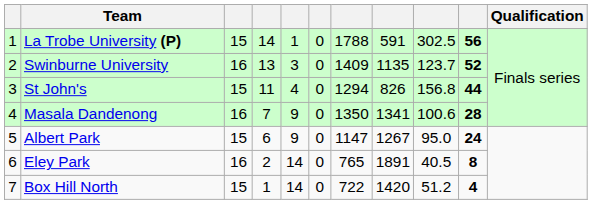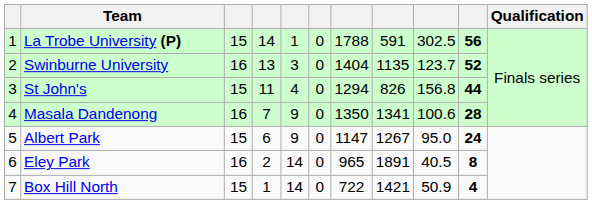 <table class="wikitable" style="text-align:center; margin-bottom:0">
 <tr>
 <th style="width:10px"></th>
 <th style="width:35%;">Team</th>
 <th style="width:30px;"></th>
 <th style="width:30px;"></th>
 <th style="width:30px;"></th>
 <th style="width:30px;"></th>
 <th style="width:30px;"></th>
 <th style="width:30px;"></th>
 <th style="width:30px;"></th>
 <th style="width:30px;"></th>
 <th>Qualification</th>
 </tr>
 <tr style="background:#ccffcc;">
 <td>1</td>
 <td style="text-align:left;"><a href='#'>La Trobe University</a> <strong>(P)</strong></td>
 <td>15</td>
 <td>14</td>
 <td>1</td>
 <td>0</td>
 <td>1788</td>
 <td>591</td>
 <td>302.5</td>
 <td><strong>56</strong></td>
 <td rowspan=4>Finals series</td>
 </tr>
 <tr style="background:#ccffcc;">
 <td>2</td>
 <td style="text-align:left;"><a href='#'>Swinburne University</a></td>
 <td>16</td>
 <td>13</td>
 <td>3</td>
 <td>0</td>
-<td>1409</td>
+<td>1404</td>
 <td>1135</td>
 <td>123.7</td>
 <td><strong>52</strong></td>
 </tr>
 <tr style="background:#ccffcc;">
 <td>3</td>
 <td style="text-align:left;"><a href='#'>St John's</a></td>
 <td>15</td>
 <td>11</td>
 <td>4</td>
 <td>0</td>
 <td>1294</td>
 <td>826</td>
 <td>156.8</td>
 <td><strong>44</strong></td>
 </tr>
 <tr style="background:#ccffcc;">
 <td>4</td>
 <td style="text-align:left;"><a href='#'>Masala Dandenong</a></td>
 <td>16</td>
 <td>7</td>
 <td>9</td>
 <td>0</td>
 <td>1350</td>
 <td>1341</td>
 <td>100.6</td>
 <td><strong>28</strong></td>
 </tr>
 <tr>
 <td>5</td>
 <td style="text-align:left;"><a href='#'>Albert Park</a></td>
 <td>15</td>
 <td>6</td>
 <td>9</td>
 <td>0</td>
 <td>1147</td>
 <td>1267</td>
 <td>95.0</td>
 <td><strong>24</strong></td>
 </tr>
 <tr>
 <td>6</td>
 <td style="text-align:left;"><a href='#'>Eley Park</a></td>
 <td>16</td>
 <td>2</td>
 <td>14</td>
 <td>0</td>
-<td>765</td>
+<td>965</td>
 <td>1891</td>
 <td>40.5</td>
 <td><strong>8</strong></td>
 </tr>
 <tr>
 <td>7</td>
 <td style="text-align:left;"><a href='#'>Box Hill North</a></td>
 <td>15</td>
 <td>1</td>
 <td>14</td>
 <td>0</td>
 <td>722</td>
-<td>1420</td>
-<td>51.2</td>
+<td>1421</td>
+<td>50.9</td>
 <td><strong>4</strong></td>
 </tr>
 </table>
